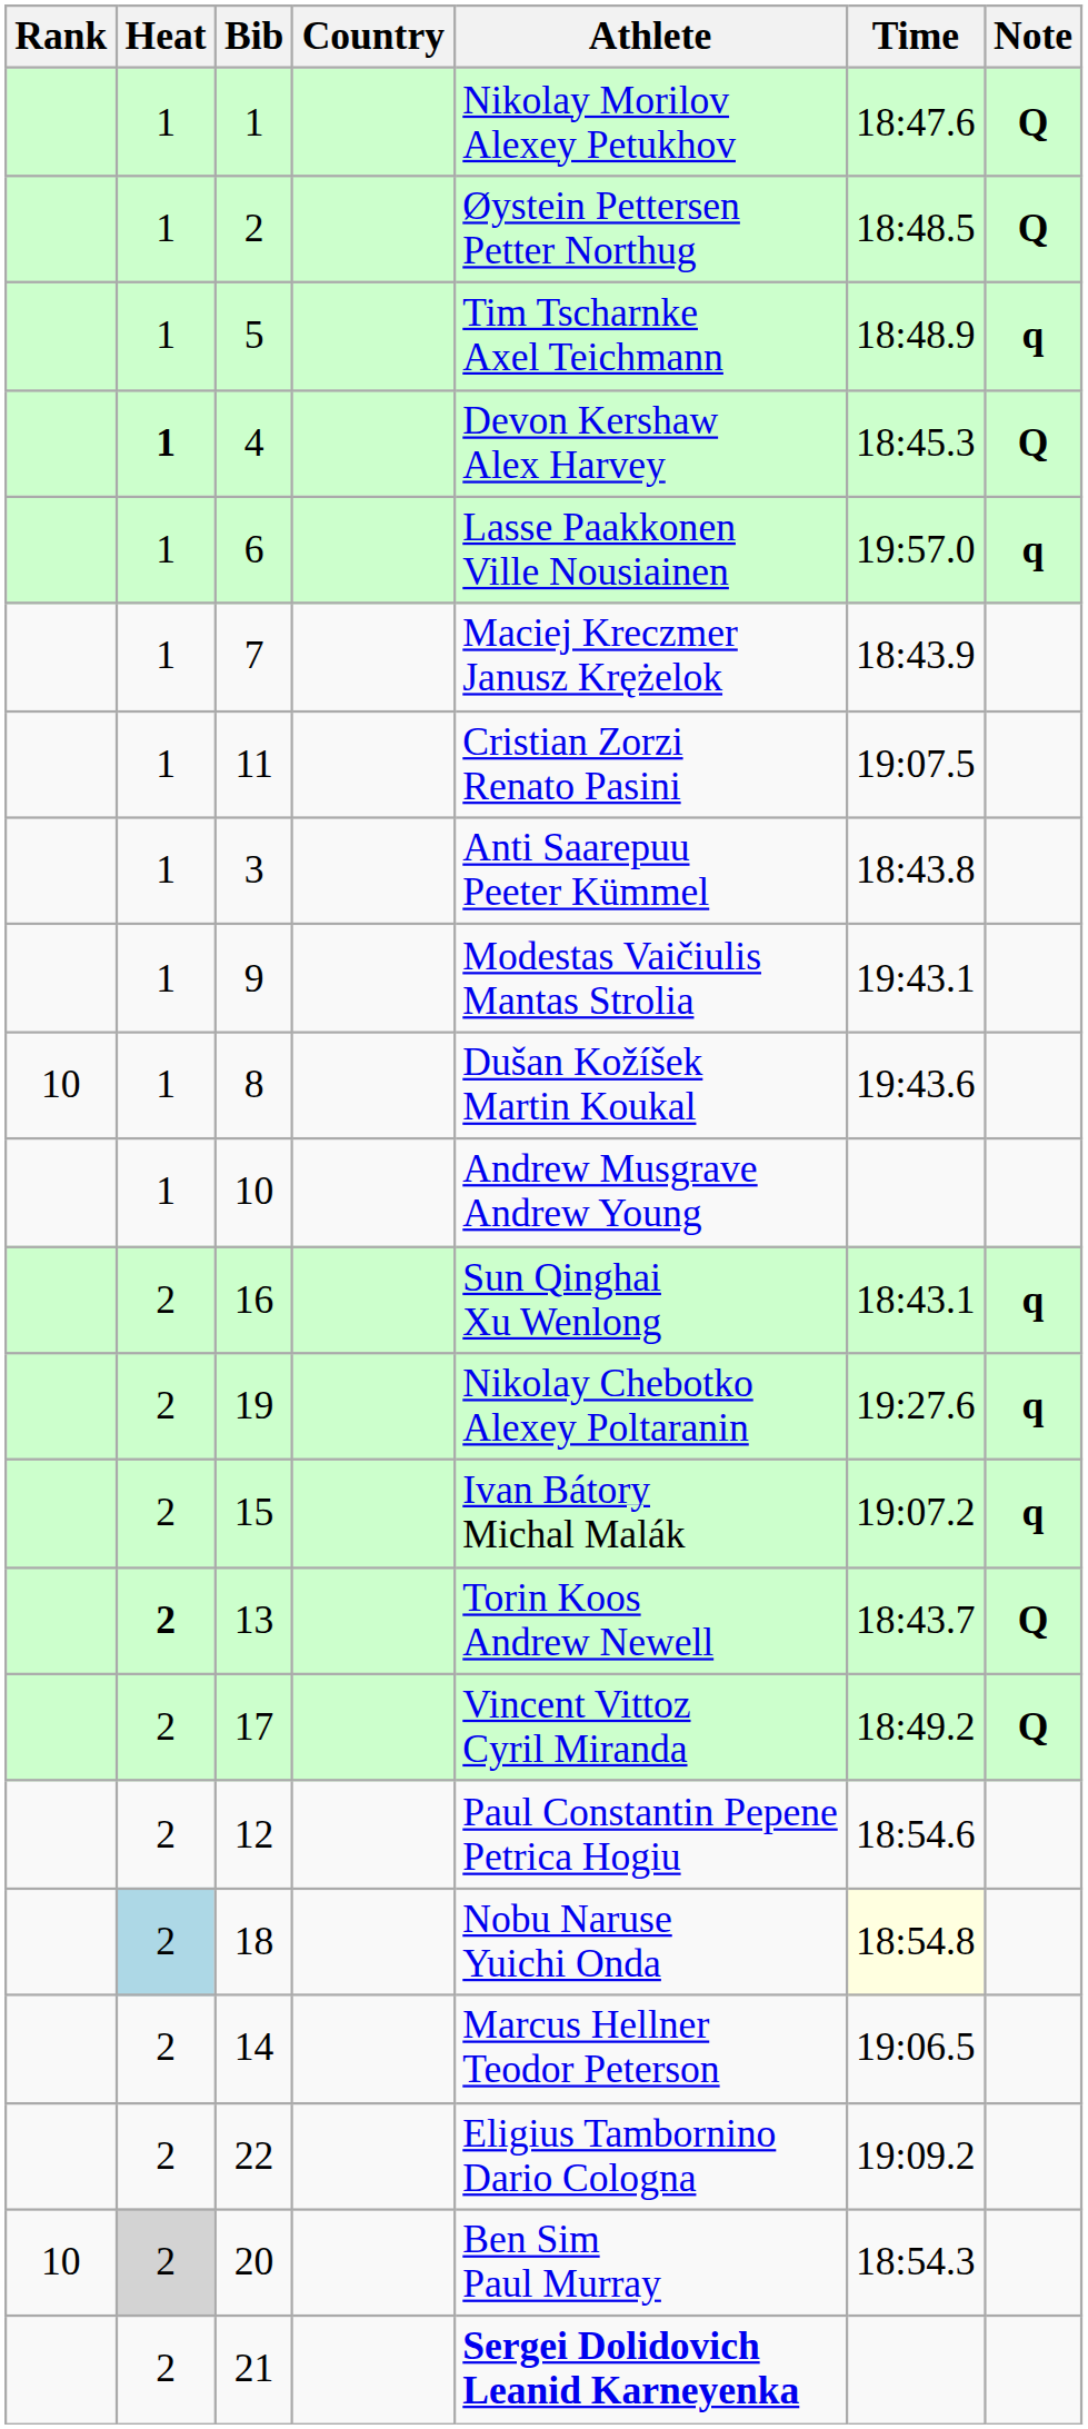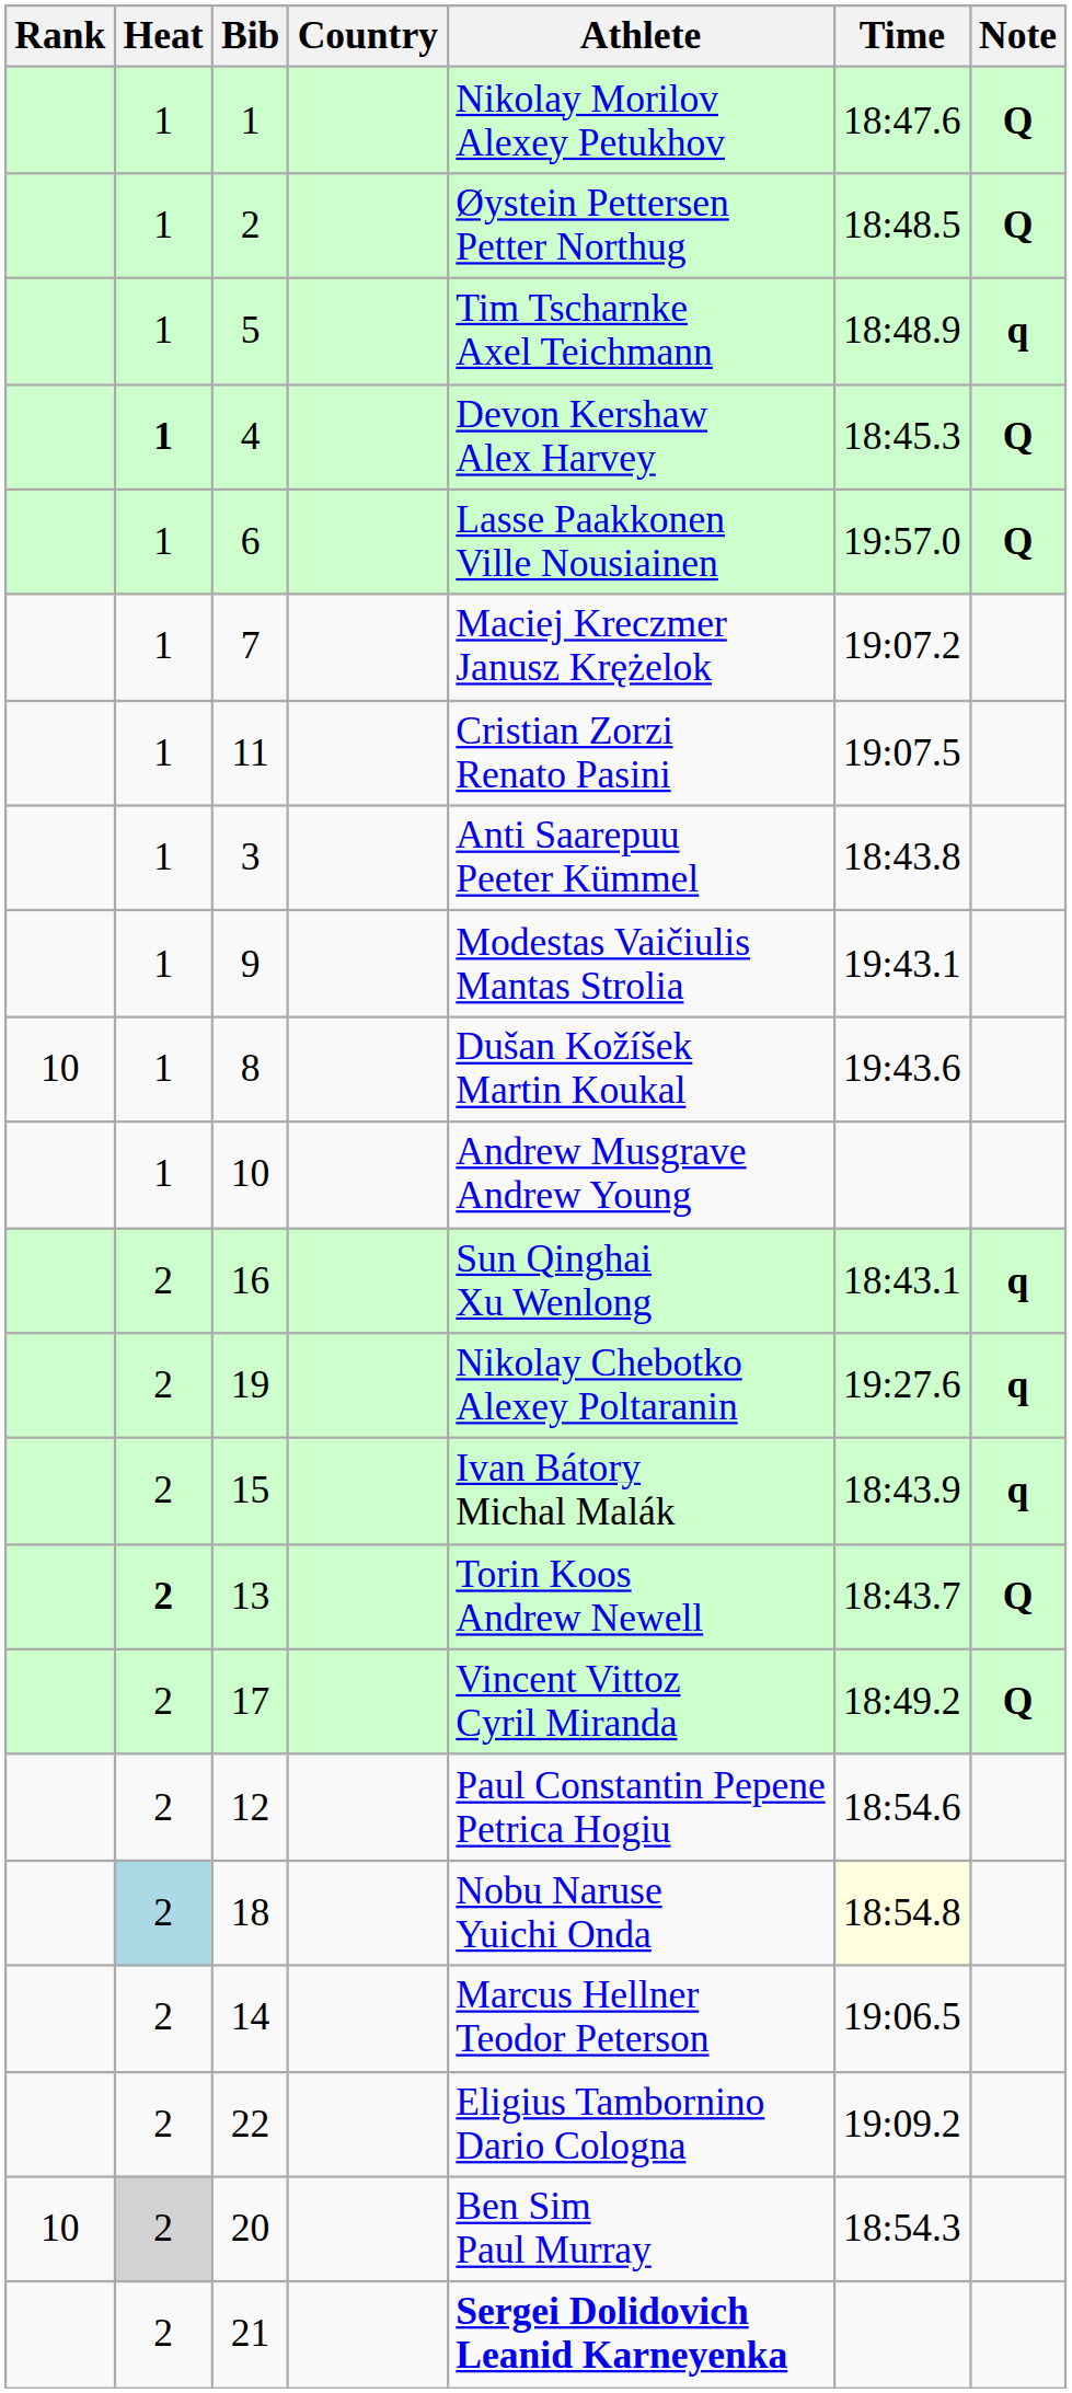 <table class="wikitable sortable" style="text-align:center">
 <tr>
 <th>Rank</th>
 <th>Heat</th>
 <th>Bib</th>
 <th>Country</th>
 <th>Athlete</th>
 <th>Time</th>
 <th>Note</th>
 </tr>
 <tr bgcolor="#ccffcc">
 <td></td>
 <td>1</td>
 <td>1</td>
 <td align="left"></td>
 <td align="left"><a href='#'>Nikolay Morilov</a><br><a href='#'>Alexey Petukhov</a></td>
 <td>18:47.6</td>
 <td><strong>Q</strong></td>
 </tr>
 <tr bgcolor="#ccffcc">
 <td></td>
 <td>1</td>
 <td>2</td>
 <td align="left"></td>
 <td align="left"><a href='#'>Øystein Pettersen</a><br><a href='#'>Petter Northug</a></td>
 <td>18:48.5</td>
 <td><strong>Q</strong></td>
 </tr>
 <tr bgcolor="#ccffcc">
 <td></td>
 <td>1</td>
 <td>5</td>
 <td align="left"></td>
 <td align="left"><a href='#'>Tim Tscharnke</a><br><a href='#'>Axel Teichmann</a></td>
 <td>18:48.9</td>
 <td><strong>q</strong></td>
 </tr>
 <tr bgcolor="#ccffcc">
 <td></td>
 <td><strong>1</strong></td>
 <td>4</td>
 <td align="left"></td>
 <td align="left"><a href='#'>Devon Kershaw</a><br><a href='#'>Alex Harvey</a></td>
 <td>18:45.3</td>
 <td><strong>Q</strong></td>
 </tr>
 <tr bgcolor="#ccffcc">
 <td></td>
 <td>1</td>
 <td>6</td>
 <td align="left"></td>
 <td align="left"><a href='#'>Lasse Paakkonen</a><br><a href='#'>Ville Nousiainen</a></td>
 <td>19:57.0</td>
-<td><strong>q</strong></td>
+<td><strong>Q</strong></td>
 </tr>
 <tr>
 <td></td>
 <td>1</td>
 <td>7</td>
 <td align="left"></td>
 <td align="left"><a href='#'>Maciej Kreczmer</a><br><a href='#'>Janusz Krężelok</a></td>
-<td>18:43.9</td>
+<td>19:07.2</td>
 <td></td>
 </tr>
 <tr>
 <td></td>
 <td>1</td>
 <td>11</td>
 <td align="left"></td>
 <td align="left"><a href='#'>Cristian Zorzi</a><br><a href='#'>Renato Pasini</a></td>
 <td>19:07.5</td>
 <td></td>
 </tr>
 <tr>
 <td></td>
 <td>1</td>
 <td>3</td>
 <td align="left"></td>
 <td align="left"><a href='#'>Anti Saarepuu</a><br><a href='#'>Peeter Kümmel</a></td>
 <td>18:43.8</td>
 <td></td>
 </tr>
 <tr>
 <td></td>
 <td>1</td>
 <td>9</td>
 <td align="left"></td>
 <td align="left"><a href='#'>Modestas Vaičiulis</a><br><a href='#'>Mantas Strolia</a></td>
 <td>19:43.1</td>
 <td></td>
 </tr>
 <tr>
 <td>10</td>
 <td>1</td>
 <td>8</td>
 <td align="left"></td>
 <td align="left"><a href='#'>Dušan Kožíšek</a><br><a href='#'>Martin Koukal</a></td>
 <td>19:43.6</td>
 <td></td>
 </tr>
 <tr>
 <td></td>
 <td>1</td>
 <td>10</td>
 <td align="left"></td>
 <td align="left"><a href='#'>Andrew Musgrave</a><br><a href='#'>Andrew Young</a></td>
 <td></td>
 <td></td>
 </tr>
 <tr bgcolor="#ccffcc">
 <td></td>
 <td>2</td>
 <td>16</td>
 <td align="left"></td>
 <td align="left"><a href='#'>Sun Qinghai</a><br><a href='#'>Xu Wenlong</a></td>
 <td>18:43.1</td>
 <td><strong>q</strong></td>
 </tr>
 <tr bgcolor="#ccffcc">
 <td></td>
 <td>2</td>
 <td>19</td>
 <td align="left"></td>
 <td align="left"><a href='#'>Nikolay Chebotko</a><br><a href='#'>Alexey Poltaranin</a></td>
 <td>19:27.6</td>
 <td><strong>q</strong></td>
 </tr>
 <tr bgcolor="#ccffcc">
 <td></td>
 <td>2</td>
 <td>15</td>
 <td align="left"></td>
 <td align="left"><a href='#'>Ivan Bátory</a><br>Michal Malák</td>
-<td>19:07.2</td>
+<td>18:43.9</td>
 <td><strong>q</strong></td>
 </tr>
 <tr bgcolor="#ccffcc">
 <td></td>
 <td><strong>2</strong></td>
 <td>13</td>
 <td align="left"></td>
 <td align="left"><a href='#'>Torin Koos</a><br><a href='#'>Andrew Newell</a></td>
 <td>18:43.7</td>
 <td><strong>Q</strong></td>
 </tr>
 <tr bgcolor="#ccffcc">
 <td></td>
 <td>2</td>
 <td>17</td>
 <td align="left"></td>
 <td align="left"><a href='#'>Vincent Vittoz</a><br><a href='#'>Cyril Miranda</a></td>
 <td>18:49.2</td>
 <td><strong>Q</strong></td>
 </tr>
 <tr>
 <td></td>
 <td>2</td>
 <td>12</td>
 <td align="left"></td>
 <td align="left"><a href='#'>Paul Constantin Pepene</a><br><a href='#'>Petrica Hogiu</a></td>
 <td>18:54.6</td>
 <td></td>
 </tr>
 <tr>
 <td></td>
 <td style="background: lightblue;">2</td>
 <td>18</td>
 <td align="left"></td>
 <td align="left"><a href='#'>Nobu Naruse</a><br><a href='#'>Yuichi Onda</a></td>
 <td style="background: lightyellow;">18:54.8</td>
 <td></td>
 </tr>
 <tr>
 <td></td>
 <td>2</td>
 <td>14</td>
 <td align="left"></td>
 <td align="left"><a href='#'>Marcus Hellner</a><br><a href='#'>Teodor Peterson</a></td>
 <td>19:06.5</td>
 <td></td>
 </tr>
 <tr>
 <td></td>
 <td>2</td>
 <td>22</td>
 <td align="left"></td>
 <td align="left"><a href='#'>Eligius Tambornino</a><br><a href='#'>Dario Cologna</a></td>
 <td>19:09.2</td>
 <td></td>
 </tr>
 <tr>
 <td>10</td>
 <td style="background: lightgrey;">2</td>
 <td>20</td>
 <td align="left"></td>
 <td align="left"><a href='#'>Ben Sim</a><br><a href='#'>Paul Murray</a></td>
 <td>18:54.3</td>
 <td></td>
 </tr>
 <tr>
 <td></td>
 <td>2</td>
 <td>21</td>
 <td align="left"></td>
 <td align="left"><strong><a href='#'>Sergei Dolidovich</a><br><a href='#'>Leanid Karneyenka</a></strong></td>
 <td></td>
 <td></td>
 </tr>
 </table>
